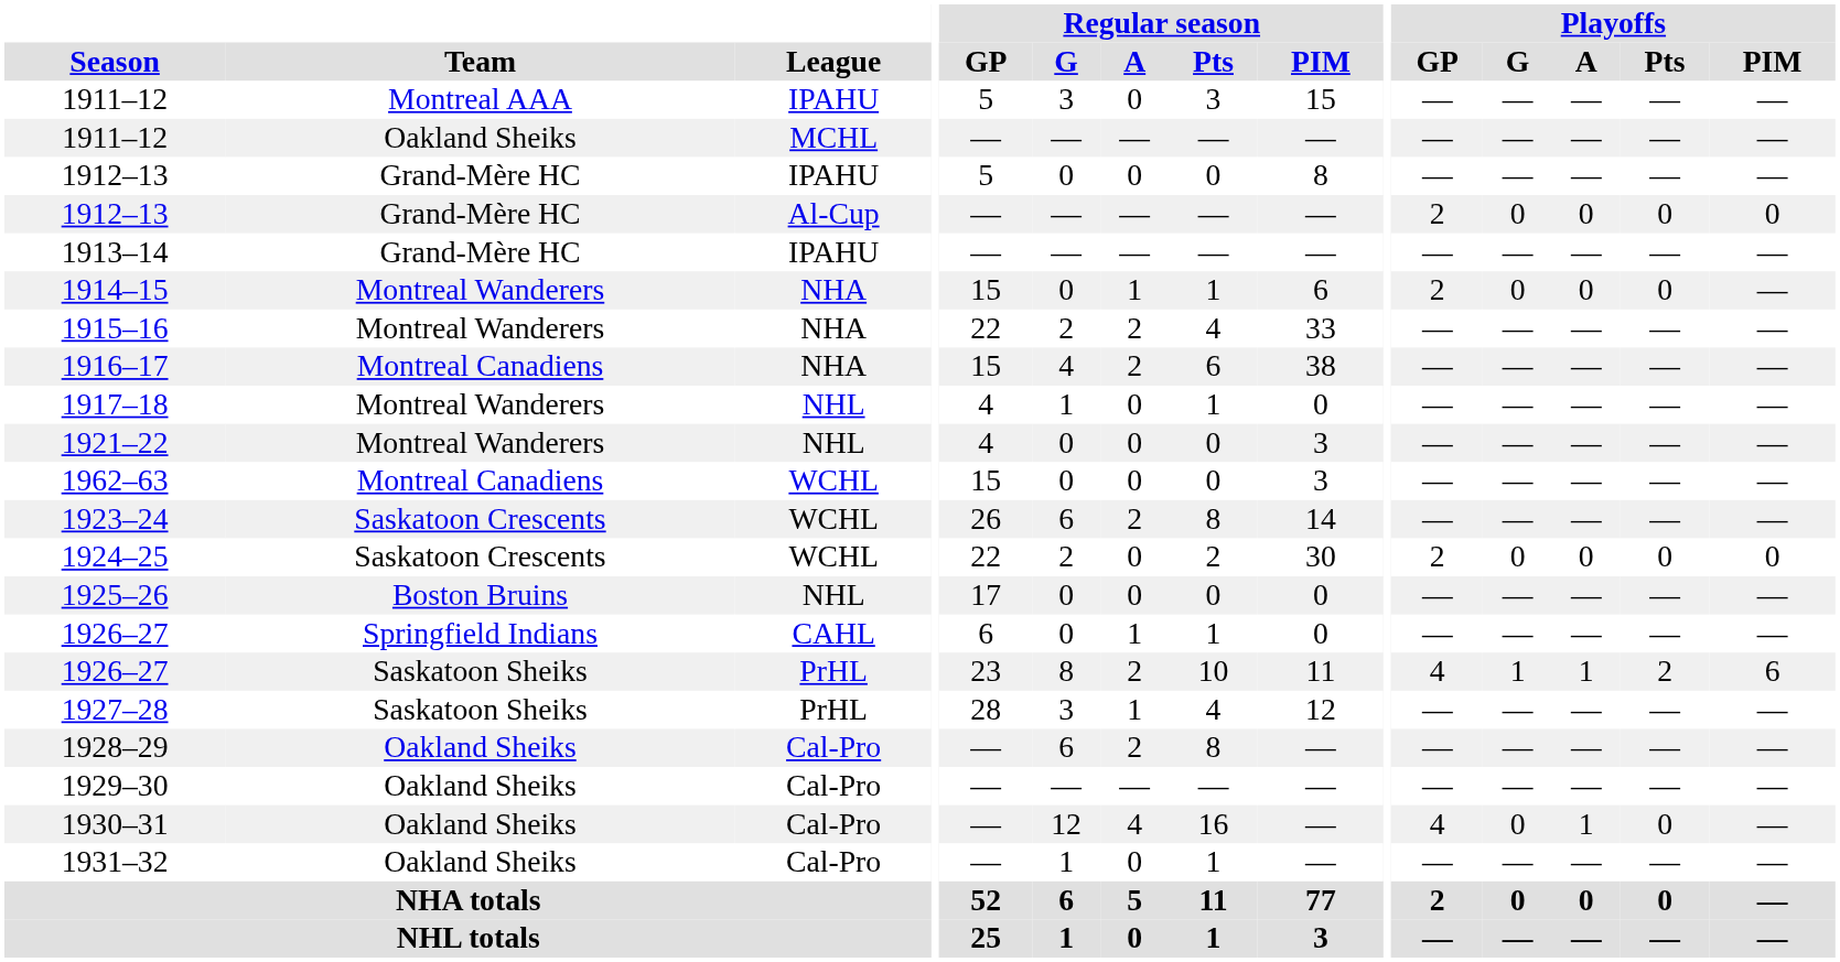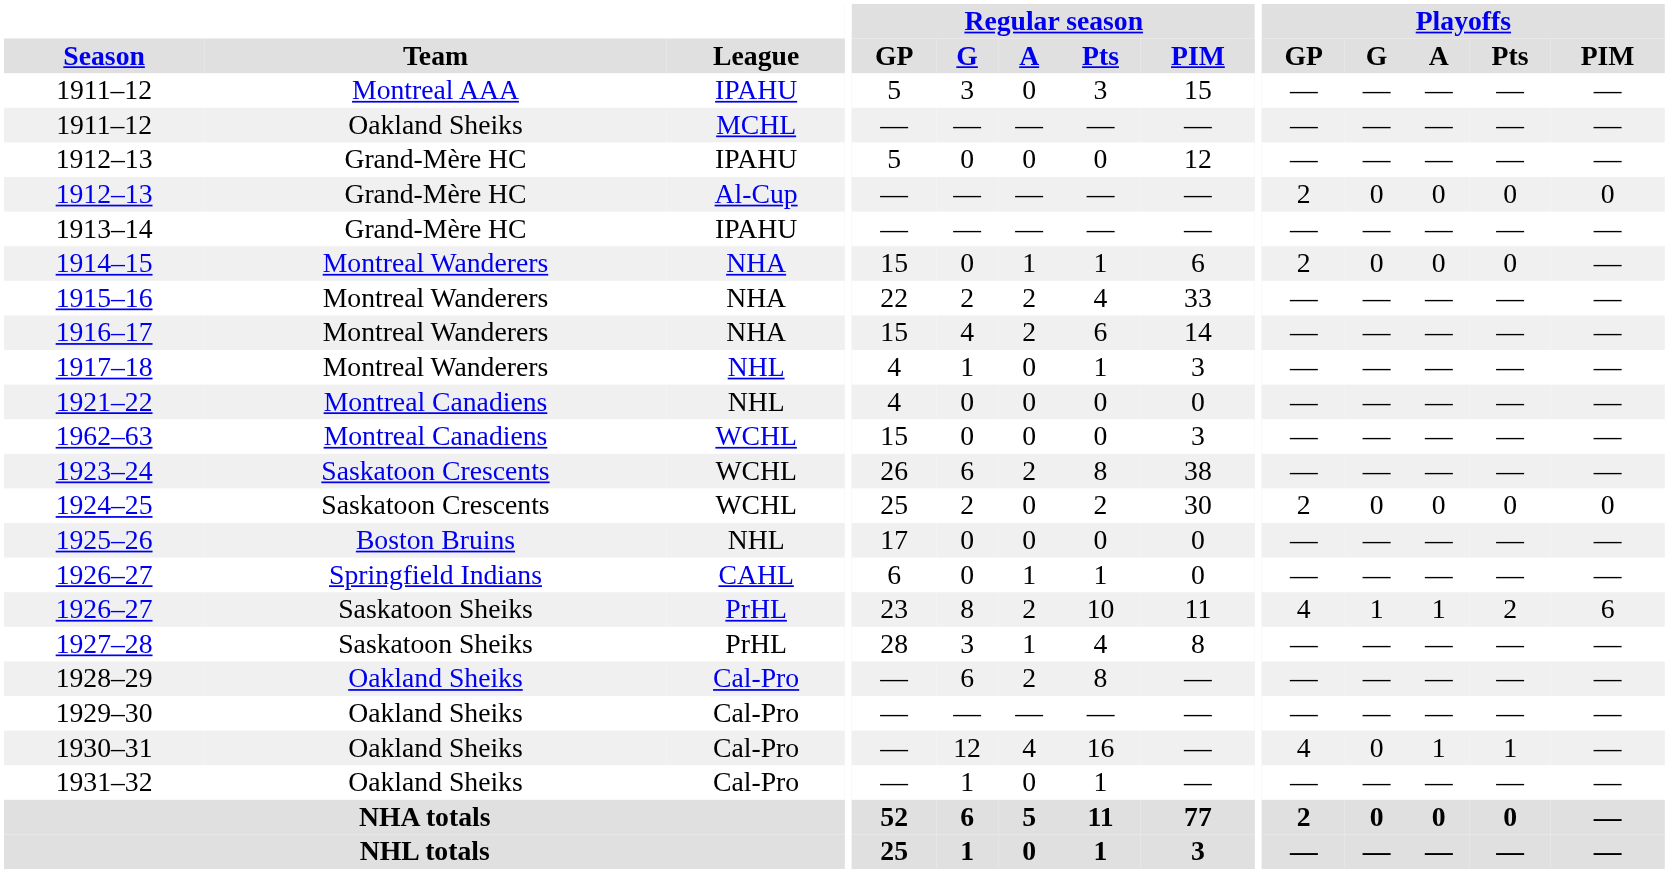 <table border="0" cellpadding="1" cellspacing="0" style="text-align:center; width:60em">
 <tr bgcolor="#e0e0e0">
 <th colspan="3" bgcolor="#ffffff"></th>
 <th rowspan="100" bgcolor="#ffffff"></th>
 <th colspan="5"><a href='#'>Regular season</a></th>
 <th rowspan="100" bgcolor="#ffffff"></th>
 <th colspan="5"><a href='#'>Playoffs</a></th>
 </tr>
 <tr bgcolor="#e0e0e0">
 <th><a href='#'>Season</a></th>
 <th>Team</th>
 <th>League</th>
 <th>GP</th>
 <th><a href='#'>G</a></th>
 <th><a href='#'>A</a></th>
 <th><a href='#'>Pts</a></th>
 <th><a href='#'>PIM</a></th>
 <th>GP</th>
 <th>G</th>
 <th>A</th>
 <th>Pts</th>
 <th>PIM</th>
 </tr>
 <tr>
 <td>1911–12</td>
 <td><a href='#'>Montreal AAA</a></td>
 <td><a href='#'>IPAHU</a></td>
 <td>5</td>
 <td>3</td>
 <td>0</td>
 <td>3</td>
 <td>15</td>
 <td>—</td>
 <td>—</td>
 <td>—</td>
 <td>—</td>
 <td>—</td>
 </tr>
 <tr bgcolor="#f0f0f0">
 <td>1911–12</td>
 <td>Oakland Sheiks</td>
 <td><a href='#'>MCHL</a></td>
 <td>—</td>
 <td>—</td>
 <td>—</td>
 <td>—</td>
 <td>—</td>
 <td>—</td>
 <td>—</td>
 <td>—</td>
 <td>—</td>
 <td>—</td>
 </tr>
 <tr>
 <td>1912–13</td>
 <td>Grand-Mère HC</td>
 <td>IPAHU</td>
 <td>5</td>
 <td>0</td>
 <td>0</td>
 <td>0</td>
-<td>8</td>
+<td>12</td>
 <td>—</td>
 <td>—</td>
 <td>—</td>
 <td>—</td>
 <td>—</td>
 </tr>
 <tr bgcolor="#f0f0f0">
 <td><a href='#'>1912–13</a></td>
 <td>Grand-Mère HC</td>
 <td><a href='#'>Al-Cup</a></td>
 <td>—</td>
 <td>—</td>
 <td>—</td>
 <td>—</td>
 <td>—</td>
 <td>2</td>
 <td>0</td>
 <td>0</td>
 <td>0</td>
 <td>0</td>
 </tr>
 <tr>
 <td>1913–14</td>
 <td>Grand-Mère HC</td>
 <td>IPAHU</td>
 <td>—</td>
 <td>—</td>
 <td>—</td>
 <td>—</td>
 <td>—</td>
 <td>—</td>
 <td>—</td>
 <td>—</td>
 <td>—</td>
 <td>—</td>
 </tr>
 <tr bgcolor="#f0f0f0">
 <td><a href='#'>1914–15</a></td>
 <td><a href='#'>Montreal Wanderers</a></td>
 <td><a href='#'>NHA</a></td>
 <td>15</td>
 <td>0</td>
 <td>1</td>
 <td>1</td>
 <td>6</td>
 <td>2</td>
 <td>0</td>
 <td>0</td>
 <td>0</td>
 <td>—</td>
 </tr>
 <tr>
 <td><a href='#'>1915–16</a></td>
 <td>Montreal Wanderers</td>
 <td>NHA</td>
 <td>22</td>
 <td>2</td>
 <td>2</td>
 <td>4</td>
 <td>33</td>
 <td>—</td>
 <td>—</td>
 <td>—</td>
 <td>—</td>
 <td>—</td>
 </tr>
 <tr bgcolor="#f0f0f0">
 <td><a href='#'>1916–17</a></td>
-<td><a href='#'>Montreal Canadiens</a></td>
+<td>Montreal Wanderers</td>
 <td>NHA</td>
 <td>15</td>
 <td>4</td>
 <td>2</td>
 <td>6</td>
-<td>38</td>
+<td>14</td>
 <td>—</td>
 <td>—</td>
 <td>—</td>
 <td>—</td>
 <td>—</td>
 </tr>
 <tr>
 <td><a href='#'>1917–18</a></td>
 <td>Montreal Wanderers</td>
 <td><a href='#'>NHL</a></td>
 <td>4</td>
 <td>1</td>
 <td>0</td>
 <td>1</td>
-<td>0</td>
+<td>3</td>
 <td>—</td>
 <td>—</td>
 <td>—</td>
 <td>—</td>
 <td>—</td>
 </tr>
 <tr bgcolor="#f0f0f0">
 <td><a href='#'>1921–22</a></td>
-<td>Montreal Wanderers</td>
+<td><a href='#'>Montreal Canadiens</a></td>
 <td>NHL</td>
 <td>4</td>
 <td>0</td>
 <td>0</td>
 <td>0</td>
-<td>3</td>
+<td>0</td>
 <td>—</td>
 <td>—</td>
 <td>—</td>
 <td>—</td>
 <td>—</td>
 </tr>
 <tr>
 <td><a href='#'>1962–63</a></td>
 <td><a href='#'>Montreal Canadiens</a></td>
 <td><a href='#'>WCHL</a></td>
 <td>15</td>
 <td>0</td>
 <td>0</td>
 <td>0</td>
 <td>3</td>
 <td>—</td>
 <td>—</td>
 <td>—</td>
 <td>—</td>
 <td>—</td>
 </tr>
 <tr bgcolor="#f0f0f0">
 <td><a href='#'>1923–24</a></td>
 <td><a href='#'>Saskatoon Crescents</a></td>
 <td>WCHL</td>
 <td>26</td>
 <td>6</td>
 <td>2</td>
 <td>8</td>
-<td>14</td>
+<td>38</td>
 <td>—</td>
 <td>—</td>
 <td>—</td>
 <td>—</td>
 <td>—</td>
 </tr>
 <tr>
 <td><a href='#'>1924–25</a></td>
 <td>Saskatoon Crescents</td>
 <td>WCHL</td>
-<td>22</td>
+<td>25</td>
 <td>2</td>
 <td>0</td>
 <td>2</td>
 <td>30</td>
 <td>2</td>
 <td>0</td>
 <td>0</td>
 <td>0</td>
 <td>0</td>
 </tr>
 <tr bgcolor="#f0f0f0">
 <td><a href='#'>1925–26</a></td>
 <td><a href='#'>Boston Bruins</a></td>
 <td>NHL</td>
 <td>17</td>
 <td>0</td>
 <td>0</td>
 <td>0</td>
 <td>0</td>
 <td>—</td>
 <td>—</td>
 <td>—</td>
 <td>—</td>
 <td>—</td>
 </tr>
 <tr>
 <td><a href='#'>1926–27</a></td>
 <td><a href='#'>Springfield Indians</a></td>
 <td><a href='#'>CAHL</a></td>
 <td>6</td>
 <td>0</td>
 <td>1</td>
 <td>1</td>
 <td>0</td>
 <td>—</td>
 <td>—</td>
 <td>—</td>
 <td>—</td>
 <td>—</td>
 </tr>
 <tr bgcolor="#f0f0f0">
 <td><a href='#'>1926–27</a></td>
 <td>Saskatoon Sheiks</td>
 <td><a href='#'>PrHL</a></td>
 <td>23</td>
 <td>8</td>
 <td>2</td>
 <td>10</td>
 <td>11</td>
 <td>4</td>
 <td>1</td>
 <td>1</td>
 <td>2</td>
 <td>6</td>
 </tr>
 <tr>
 <td><a href='#'>1927–28</a></td>
 <td>Saskatoon Sheiks</td>
 <td>PrHL</td>
 <td>28</td>
 <td>3</td>
 <td>1</td>
 <td>4</td>
-<td>12</td>
+<td>8</td>
 <td>—</td>
 <td>—</td>
 <td>—</td>
 <td>—</td>
 <td>—</td>
 </tr>
 <tr bgcolor="#f0f0f0">
 <td>1928–29</td>
 <td><a href='#'>Oakland Sheiks</a></td>
 <td><a href='#'>Cal-Pro</a></td>
 <td>—</td>
 <td>6</td>
 <td>2</td>
 <td>8</td>
 <td>—</td>
 <td>—</td>
 <td>—</td>
 <td>—</td>
 <td>—</td>
 <td>—</td>
 </tr>
 <tr>
 <td>1929–30</td>
 <td>Oakland Sheiks</td>
 <td>Cal-Pro</td>
 <td>—</td>
 <td>—</td>
 <td>—</td>
 <td>—</td>
 <td>—</td>
 <td>—</td>
 <td>—</td>
 <td>—</td>
 <td>—</td>
 <td>—</td>
 </tr>
 <tr bgcolor="#f0f0f0">
 <td>1930–31</td>
 <td>Oakland Sheiks</td>
 <td>Cal-Pro</td>
 <td>—</td>
 <td>12</td>
 <td>4</td>
 <td>16</td>
 <td>—</td>
 <td>4</td>
 <td>0</td>
 <td>1</td>
-<td>0</td>
+<td>1</td>
 <td>—</td>
 </tr>
 <tr>
 <td>1931–32</td>
 <td>Oakland Sheiks</td>
 <td>Cal-Pro</td>
 <td>—</td>
 <td>1</td>
 <td>0</td>
 <td>1</td>
 <td>—</td>
 <td>—</td>
 <td>—</td>
 <td>—</td>
 <td>—</td>
 <td>—</td>
 </tr>
 <tr bgcolor="#e0e0e0">
 <th colspan="3">NHA totals</th>
 <th>52</th>
 <th>6</th>
 <th>5</th>
 <th>11</th>
 <th>77</th>
 <th>2</th>
 <th>0</th>
 <th>0</th>
 <th>0</th>
 <th>—</th>
 </tr>
 <tr bgcolor="#e0e0e0">
 <th colspan="3">NHL totals</th>
 <th>25</th>
 <th>1</th>
 <th>0</th>
 <th>1</th>
 <th>3</th>
 <th>—</th>
 <th>—</th>
 <th>—</th>
 <th>—</th>
 <th>—</th>
 </tr>
 </table>
